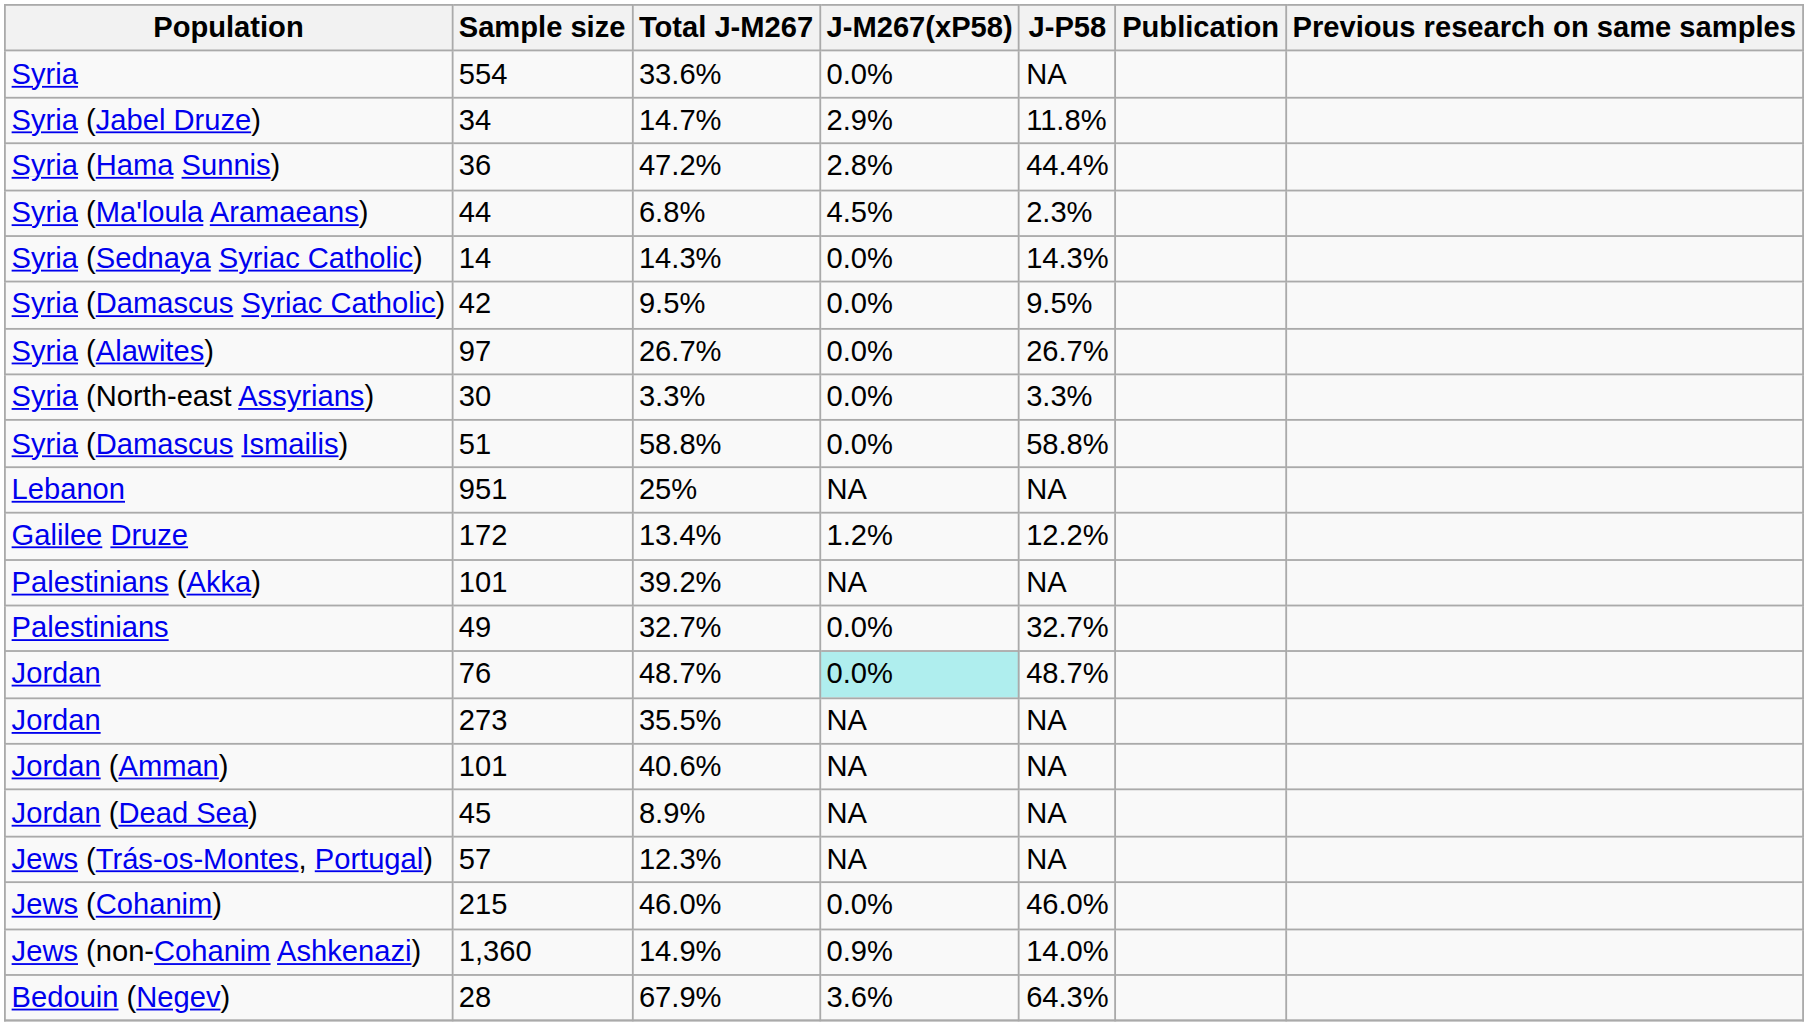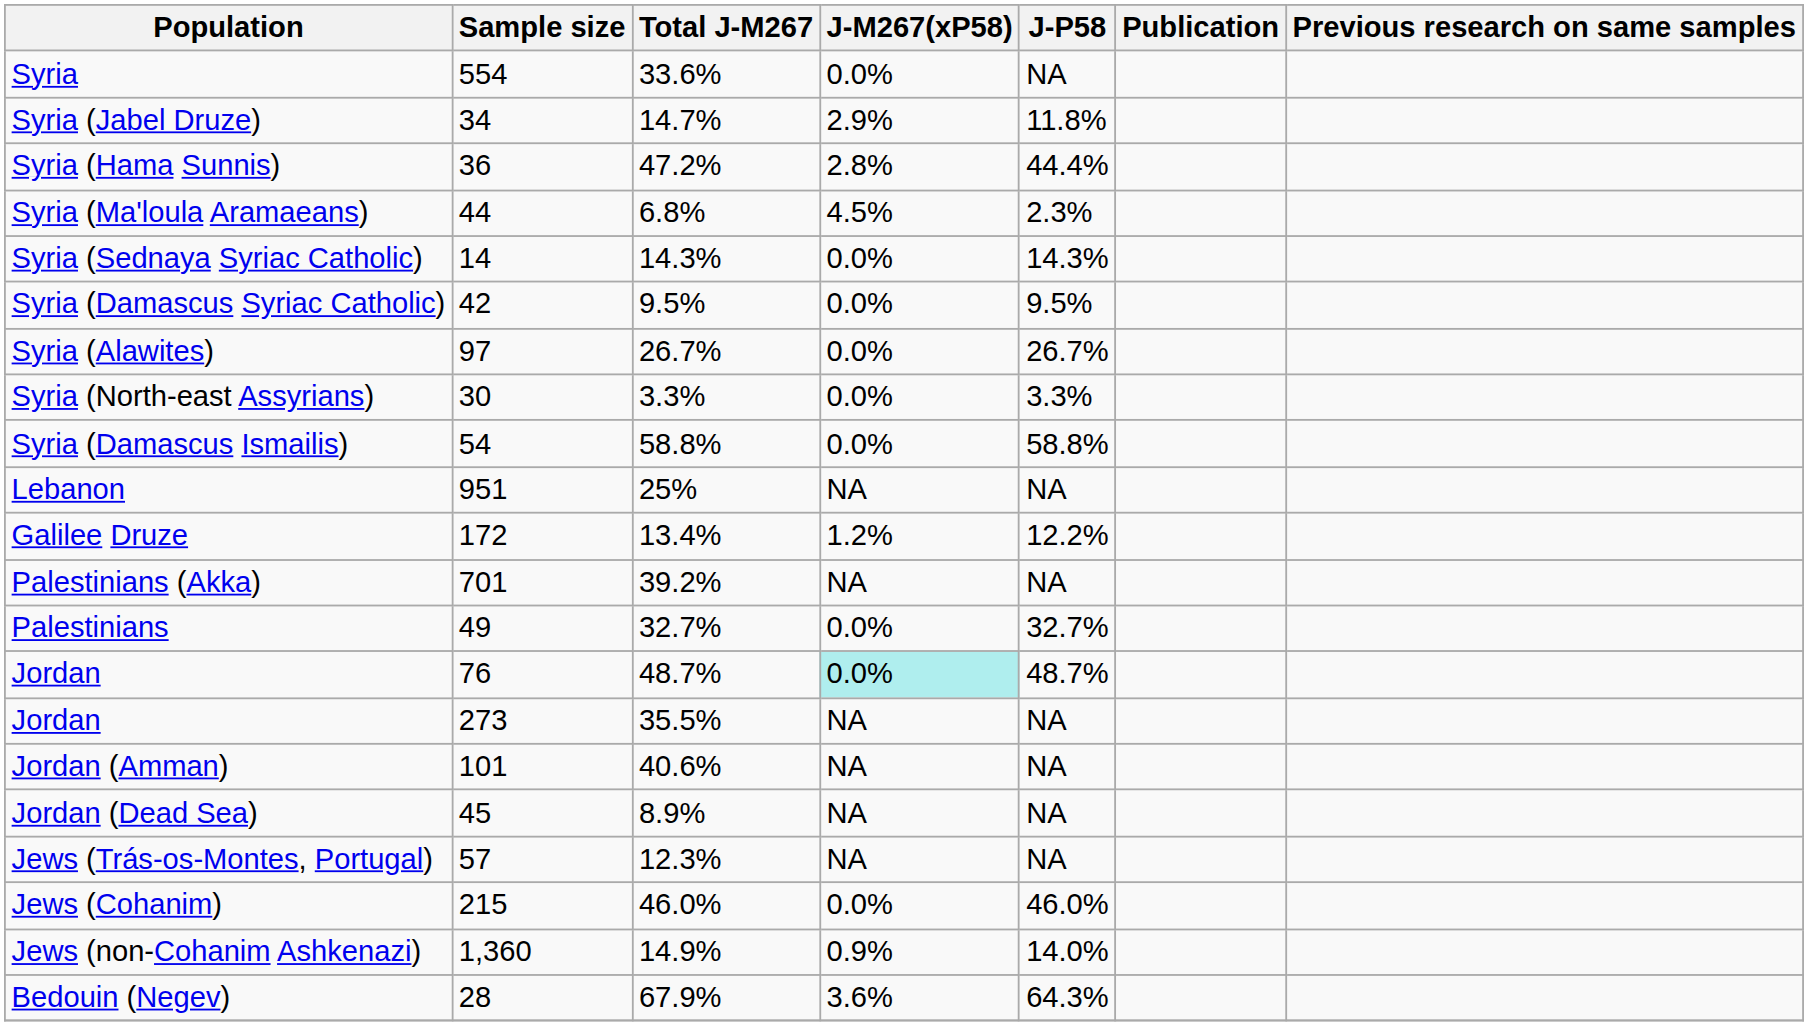 <table class="wikitable sortable mw-collapsible">
 <tr>
 <th>Population</th>
 <th>Sample size</th>
 <th>Total J-M267</th>
 <th>J-M267(xP58)</th>
 <th>J-P58</th>
 <th>Publication</th>
 <th>Previous research on same samples</th>
 </tr>
 <tr>
 <td><a href='#'>Syria</a></td>
 <td>554</td>
 <td>33.6%</td>
 <td>0.0%</td>
 <td>NA</td>
 <td></td>
 <td></td>
 </tr>
 <tr>
 <td><a href='#'>Syria</a> (<a href='#'>Jabel Druze</a>)</td>
 <td>34</td>
 <td>14.7%</td>
 <td>2.9%</td>
 <td>11.8%</td>
 <td></td>
 <td></td>
 </tr>
 <tr>
 <td><a href='#'>Syria</a> (<a href='#'>Hama</a> <a href='#'>Sunnis</a>)</td>
 <td>36</td>
 <td>47.2%</td>
 <td>2.8%</td>
 <td>44.4%</td>
 <td></td>
 <td></td>
 </tr>
 <tr>
 <td><a href='#'>Syria</a> (<a href='#'>Ma'loula</a> <a href='#'>Aramaeans</a>)</td>
 <td>44</td>
 <td>6.8%</td>
 <td>4.5%</td>
 <td>2.3%</td>
 <td></td>
 <td></td>
 </tr>
 <tr>
 <td><a href='#'>Syria</a> (<a href='#'>Sednaya</a> <a href='#'>Syriac Catholic</a>)</td>
 <td>14</td>
 <td>14.3%</td>
 <td>0.0%</td>
 <td>14.3%</td>
 <td></td>
 <td></td>
 </tr>
 <tr>
 <td><a href='#'>Syria</a> (<a href='#'>Damascus</a> <a href='#'>Syriac Catholic</a>)</td>
 <td>42</td>
 <td>9.5%</td>
 <td>0.0%</td>
 <td>9.5%</td>
 <td></td>
 <td></td>
 </tr>
 <tr>
 <td><a href='#'>Syria</a> (<a href='#'>Alawites</a>)</td>
 <td>97</td>
 <td>26.7%</td>
 <td>0.0%</td>
 <td>26.7%</td>
 <td></td>
 <td></td>
 </tr>
 <tr>
 <td><a href='#'>Syria</a> (North-east <a href='#'>Assyrians</a>)</td>
 <td>30</td>
 <td>3.3%</td>
 <td>0.0%</td>
 <td>3.3%</td>
 <td></td>
 <td></td>
 </tr>
 <tr>
 <td><a href='#'>Syria</a> (<a href='#'>Damascus</a> <a href='#'>Ismailis</a>)</td>
-<td>51</td>
+<td>54</td>
 <td>58.8%</td>
 <td>0.0%</td>
 <td>58.8%</td>
 <td></td>
 <td></td>
 </tr>
 <tr>
 <td><a href='#'>Lebanon</a></td>
 <td>951</td>
 <td>25%</td>
 <td>NA</td>
 <td>NA</td>
 <td></td>
 <td></td>
 </tr>
 <tr>
 <td><a href='#'>Galilee</a> <a href='#'>Druze</a></td>
 <td>172</td>
 <td>13.4%</td>
 <td>1.2%</td>
 <td>12.2%</td>
 <td></td>
 <td></td>
 </tr>
 <tr>
 <td><a href='#'>Palestinians</a> (<a href='#'>Akka</a>)</td>
-<td>101</td>
+<td>701</td>
 <td>39.2%</td>
 <td>NA</td>
 <td>NA</td>
 <td></td>
 <td></td>
 </tr>
 <tr>
 <td><a href='#'>Palestinians</a></td>
 <td>49</td>
 <td>32.7%</td>
 <td>0.0%</td>
 <td>32.7%</td>
 <td></td>
 <td></td>
 </tr>
 <tr>
 <td><a href='#'>Jordan</a></td>
 <td>76</td>
 <td>48.7%</td>
 <td style="background: paleturquoise;">0.0%</td>
 <td>48.7%</td>
 <td></td>
 <td></td>
 </tr>
 <tr>
 <td><a href='#'>Jordan</a></td>
 <td>273</td>
 <td>35.5%</td>
 <td>NA</td>
 <td>NA</td>
 <td></td>
 <td></td>
 </tr>
 <tr>
 <td><a href='#'>Jordan</a> (<a href='#'>Amman</a>)</td>
 <td>101</td>
 <td>40.6%</td>
 <td>NA</td>
 <td>NA</td>
 <td></td>
 <td></td>
 </tr>
 <tr>
 <td><a href='#'>Jordan</a> (<a href='#'>Dead Sea</a>)</td>
 <td>45</td>
 <td>8.9%</td>
 <td>NA</td>
 <td>NA</td>
 <td></td>
 <td></td>
 </tr>
 <tr>
 <td><a href='#'>Jews</a> (<a href='#'>Trás-os-Montes</a>, <a href='#'>Portugal</a>)</td>
 <td>57</td>
 <td>12.3%</td>
 <td>NA</td>
 <td>NA</td>
 <td></td>
 <td></td>
 </tr>
 <tr>
 <td><a href='#'>Jews</a> (<a href='#'>Cohanim</a>)</td>
 <td>215</td>
 <td>46.0%</td>
 <td>0.0%</td>
 <td>46.0%</td>
 <td></td>
 <td></td>
 </tr>
 <tr>
 <td><a href='#'>Jews</a> (non-<a href='#'>Cohanim</a> <a href='#'>Ashkenazi</a>)</td>
 <td>1,360</td>
 <td>14.9%</td>
 <td>0.9%</td>
 <td>14.0%</td>
 <td></td>
 <td></td>
 </tr>
 <tr>
 <td><a href='#'>Bedouin</a> (<a href='#'>Negev</a>)</td>
 <td>28</td>
 <td>67.9%</td>
 <td>3.6%</td>
 <td>64.3%</td>
 <td></td>
 <td></td>
 </tr>
 <tr>
 </tr>
 </table>
